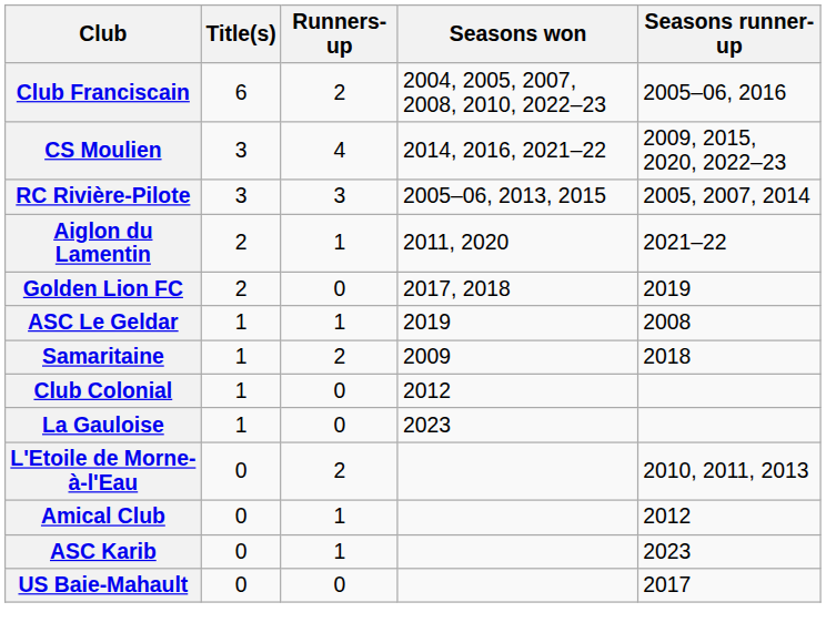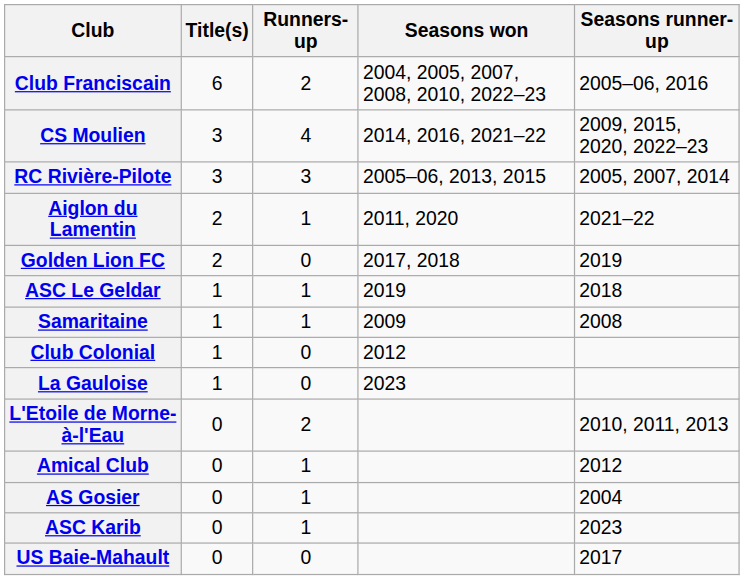 <table class="wikitable sortable plainrowheaders">
 <tr>
 <th scope="col">Club</th>
 <th scope="col">Title(s)</th>
 <th scope="col">Runners-up</th>
 <th scope="col">Seasons won</th>
 <th scope="col">Seasons runner-up</th>
 </tr>
 <tr>
 <th scope="row"> <a href='#'>Club Franciscain</a></th>
 <td style="text-align:center;">6</td>
 <td style="text-align:center;">2</td>
 <td>2004, 2005, 2007, 2008, 2010, 2022–23</td>
 <td>2005–06, 2016</td>
 </tr>
 <tr>
 <th scope="row"> <a href='#'>CS Moulien</a></th>
 <td style="text-align:center;">3</td>
 <td style="text-align:center;">4</td>
 <td>2014, 2016, 2021–22</td>
 <td>2009, 2015, 2020, 2022–23</td>
 </tr>
 <tr>
 <th scope="row"> <a href='#'>RC Rivière-Pilote</a></th>
 <td style="text-align:center;">3</td>
 <td style="text-align:center;">3</td>
 <td>2005–06, 2013, 2015</td>
 <td>2005, 2007, 2014</td>
 </tr>
 <tr>
 <th scope="row"> <a href='#'>Aiglon du Lamentin</a></th>
 <td style="text-align:center;">2</td>
 <td style="text-align:center;">1</td>
 <td>2011, 2020</td>
 <td>2021–22</td>
 </tr>
 <tr>
 <th scope="row"> <a href='#'>Golden Lion FC</a></th>
 <td style="text-align:center;">2</td>
 <td style="text-align:center;">0</td>
 <td>2017, 2018</td>
 <td>2019</td>
 </tr>
 <tr>
 <th scope="row"> <a href='#'>ASC Le Geldar</a></th>
 <td style="text-align:center;">1</td>
 <td style="text-align:center;">1</td>
 <td>2019</td>
-<td>2008</td>
+<td>2018</td>
 </tr>
 <tr>
 <th scope="row"> <a href='#'>Samaritaine</a></th>
 <td style="text-align:center;">1</td>
-<td style="text-align:center;">2</td>
+<td style="text-align:center;">1</td>
 <td>2009</td>
-<td>2018</td>
+<td>2008</td>
 </tr>
 <tr>
 <th scope="row"> <a href='#'>Club Colonial</a></th>
 <td style="text-align:center;">1</td>
 <td style="text-align:center;">0</td>
 <td>2012</td>
 <td></td>
 </tr>
 <tr>
 <th scope="row"> <a href='#'>La Gauloise</a></th>
 <td style="text-align:center;">1</td>
 <td style="text-align:center;">0</td>
 <td>2023</td>
 <td></td>
 </tr>
 <tr>
 <th scope="row"> <a href='#'>L'Etoile de Morne-à-l'Eau</a></th>
 <td style="text-align:center;">0</td>
 <td style="text-align:center;">2</td>
 <td></td>
 <td>2010, 2011, 2013</td>
 </tr>
 <tr>
 <th scope="row"> <a href='#'>Amical Club</a></th>
 <td style="text-align:center;">0</td>
 <td style="text-align:center;">1</td>
 <td></td>
 <td>2012</td>
 </tr>
 <tr>
+<th scope="row"> <a href='#'>AS Gosier</a></th>
+<td style="text-align:center;">0</td>
+<td style="text-align:center;">1</td>
+<td></td>
+<td>2004</td>
+</tr>
+<tr>
 <th scope="row"> <a href='#'>ASC Karib</a></th>
 <td style="text-align:center;">0</td>
 <td style="text-align:center;">1</td>
 <td></td>
 <td>2023</td>
 </tr>
 <tr>
 <th scope="row"> <a href='#'>US Baie-Mahault</a></th>
 <td style="text-align:center;">0</td>
 <td style="text-align:center;">0</td>
 <td></td>
 <td>2017</td>
 </tr>
 </table>
